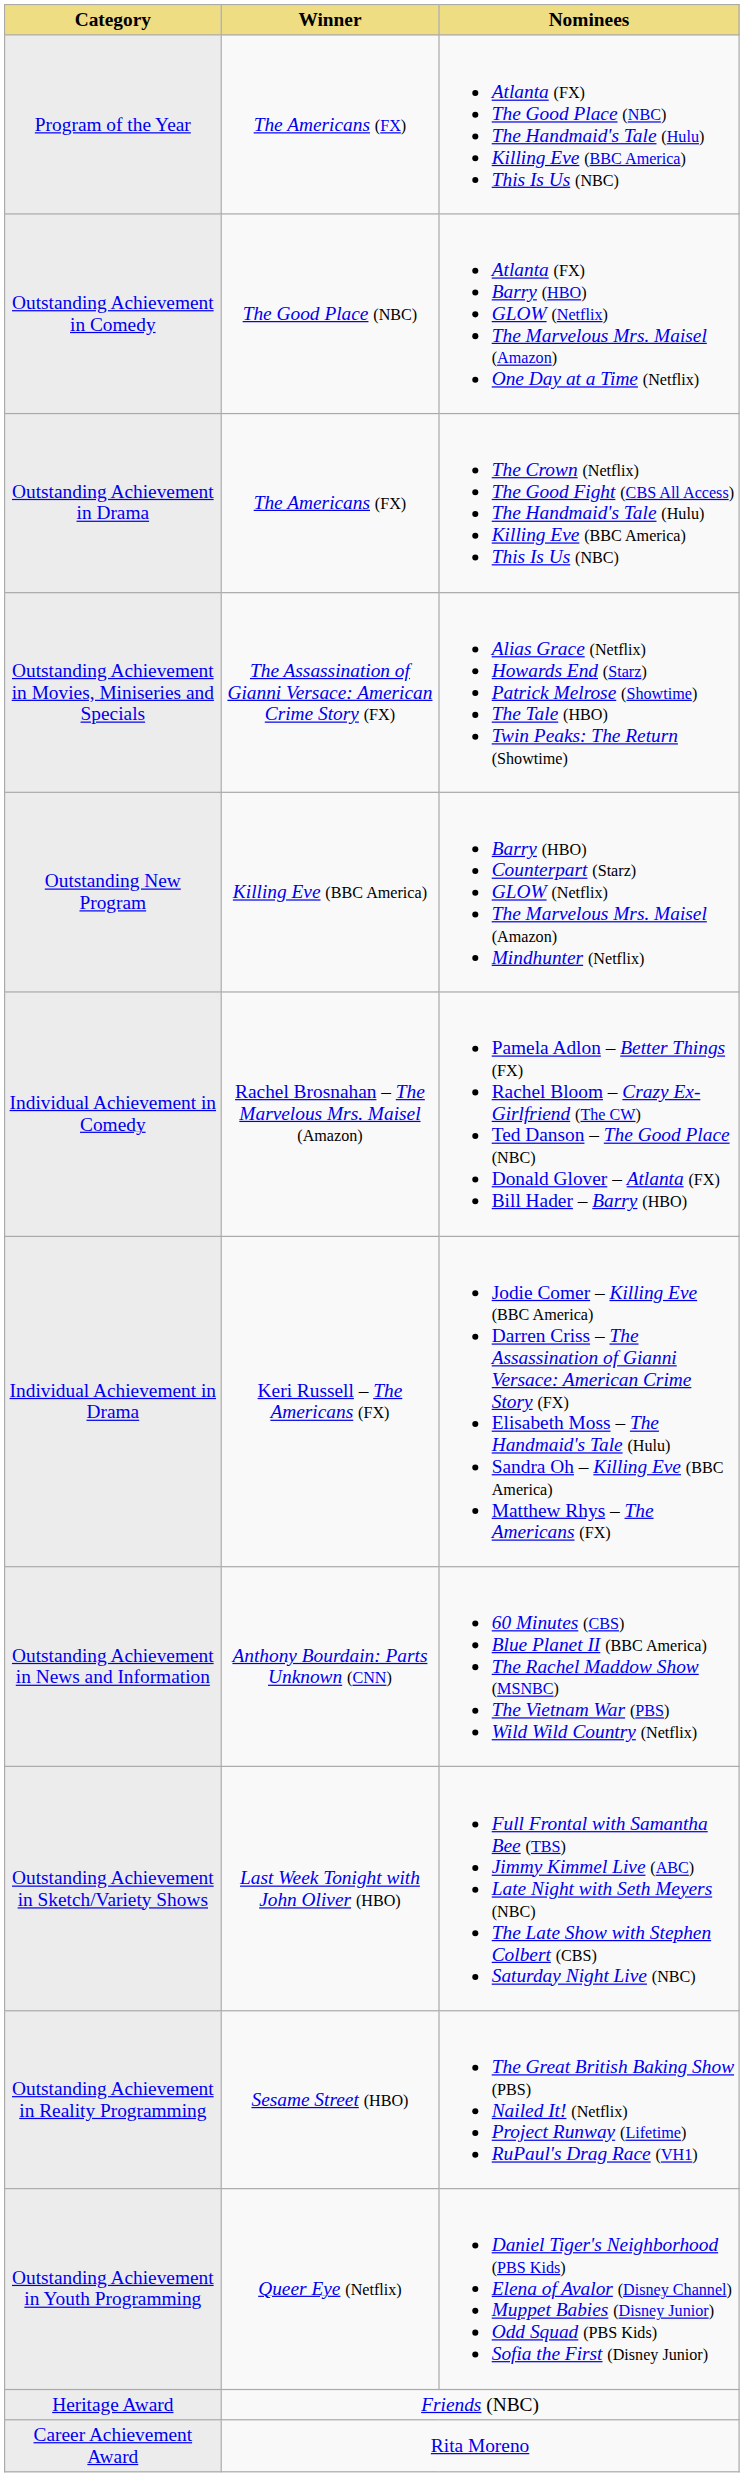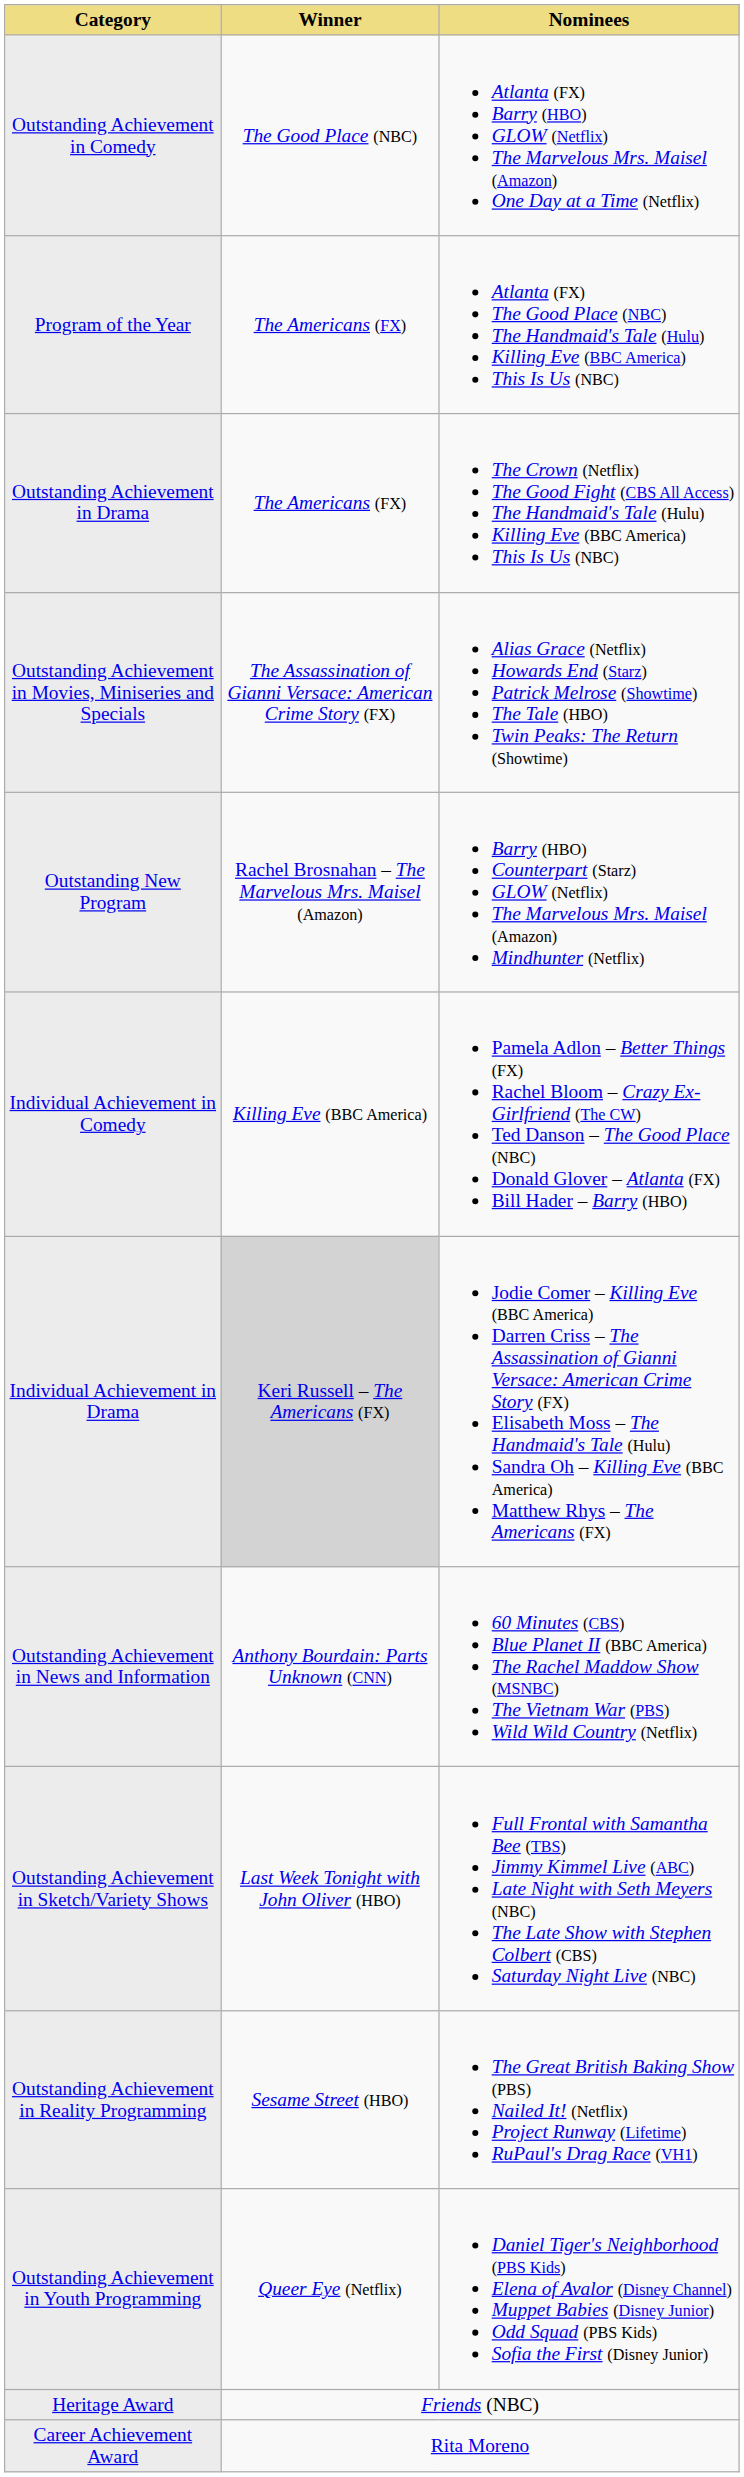 <table class="wikitable">
 <tr>
 <th style="background:#EEDD82;">Category</th>
 <th style="background:#EEDD82;">Winner</th>
 <th style="background:#EEDD82;">Nominees</th>
 </tr>
 <tr>
+<td style="background: #ececec; color: grey; vertical-align: middle; text-align: center;" class="table-na"><a href='#'>Outstanding Achievement in Comedy</a></td>
+<td style="text-align: center;"><em><a href='#'>The Good Place</a></em> <small>(NBC)</small></td>
+<td><br><ul><li><em><a href='#'>Atlanta</a></em> <small>(FX)</small></li><li><em><a href='#'>Barry</a></em> <small>(<a href='#'>HBO</a>)</small></li><li><em><a href='#'>GLOW</a></em> <small>(<a href='#'>Netflix</a>)</small></li><li><em><a href='#'>The Marvelous Mrs. Maisel</a></em> <small>(<a href='#'>Amazon</a>)</small></li><li><em><a href='#'>One Day at a Time</a></em> <small>(Netflix)</small></li></ul></td>
+</tr>
+<tr>
 <td style="background: #ececec; color: grey; vertical-align: middle; text-align: center;" class="table-na"><a href='#'>Program of the Year</a></td>
 <td style="text-align: center;"><em><a href='#'>The Americans</a></em> <small>(<a href='#'>FX</a>)</small></td>
 <td><br><ul><li><em><a href='#'>Atlanta</a></em> <small>(FX)</small></li><li><em><a href='#'>The Good Place</a></em> <small>(<a href='#'>NBC</a>)</small></li><li><em><a href='#'>The Handmaid's Tale</a></em> <small>(<a href='#'>Hulu</a>)</small></li><li><em><a href='#'>Killing Eve</a></em> <small>(<a href='#'>BBC America</a>)</small></li><li><em><a href='#'>This Is Us</a></em> <small>(NBC)</small></li></ul></td>
-</tr>
-<tr>
-<td style="background: #ececec; color: grey; vertical-align: middle; text-align: center;" class="table-na"><a href='#'>Outstanding Achievement in Comedy</a></td>
-<td style="text-align: center;"><em><a href='#'>The Good Place</a></em> <small>(NBC)</small></td>
-<td><br><ul><li><em><a href='#'>Atlanta</a></em> <small>(FX)</small></li><li><em><a href='#'>Barry</a></em> <small>(<a href='#'>HBO</a>)</small></li><li><em><a href='#'>GLOW</a></em> <small>(<a href='#'>Netflix</a>)</small></li><li><em><a href='#'>The Marvelous Mrs. Maisel</a></em> <small>(<a href='#'>Amazon</a>)</small></li><li><em><a href='#'>One Day at a Time</a></em> <small>(Netflix)</small></li></ul></td>
 </tr>
 <tr>
 <td style="background: #ececec; color: grey; vertical-align: middle; text-align: center;" class="table-na"><a href='#'>Outstanding Achievement in Drama</a></td>
 <td style="text-align: center;"><em><a href='#'>The Americans</a></em> <small>(FX)</small></td>
 <td><br><ul><li><em><a href='#'>The Crown</a></em> <small>(Netflix)</small></li><li><em><a href='#'>The Good Fight</a></em> <small>(<a href='#'>CBS All Access</a>)</small></li><li><em><a href='#'>The Handmaid's Tale</a></em> <small>(Hulu)</small></li><li><em><a href='#'>Killing Eve</a></em> <small>(BBC America)</small></li><li><em><a href='#'>This Is Us</a></em> <small>(NBC)</small></li></ul></td>
 </tr>
 <tr>
 <td style="background: #ececec; color: grey; vertical-align: middle; text-align: center;" class="table-na"><a href='#'>Outstanding Achievement in Movies, Miniseries and Specials</a></td>
 <td style="text-align: center;"><em><a href='#'>The Assassination of Gianni Versace: American Crime Story</a></em> <small>(FX)</small></td>
 <td><br><ul><li><em><a href='#'>Alias Grace</a></em> <small>(Netflix)</small></li><li><em><a href='#'>Howards End</a></em> <small>(<a href='#'>Starz</a>)</small></li><li><em><a href='#'>Patrick Melrose</a></em> <small>(<a href='#'>Showtime</a>)</small></li><li><em><a href='#'>The Tale</a></em> <small>(HBO)</small></li><li><em><a href='#'>Twin Peaks: The Return</a></em> <small>(Showtime)</small></li></ul></td>
 </tr>
 <tr>
 <td style="background: #ececec; color: grey; vertical-align: middle; text-align: center;" class="table-na"><a href='#'>Outstanding New Program</a></td>
-<td style="text-align: center;"><em><a href='#'>Killing Eve</a></em> <small>(BBC America)</small></td>
+<td style="text-align: center;"><a href='#'>Rachel Brosnahan</a> – <em><a href='#'>The Marvelous Mrs. Maisel</a></em> <small>(Amazon)</small></td>
 <td><br><ul><li><em><a href='#'>Barry</a></em> <small>(HBO)</small></li><li><em><a href='#'>Counterpart</a></em> <small>(Starz)</small></li><li><em><a href='#'>GLOW</a></em> <small>(Netflix)</small></li><li><em><a href='#'>The Marvelous Mrs. Maisel</a></em> <small>(Amazon)</small></li><li><em><a href='#'>Mindhunter</a></em> <small>(Netflix)</small></li></ul></td>
 </tr>
 <tr>
 <td style="background: #ececec; color: grey; vertical-align: middle; text-align: center;" class="table-na"><a href='#'>Individual Achievement in Comedy</a></td>
-<td style="text-align: center;"><a href='#'>Rachel Brosnahan</a> – <em><a href='#'>The Marvelous Mrs. Maisel</a></em> <small>(Amazon)</small></td>
+<td style="text-align: center;"><em><a href='#'>Killing Eve</a></em> <small>(BBC America)</small></td>
 <td><br><ul><li><a href='#'>Pamela Adlon</a> – <em><a href='#'>Better Things</a></em> <small>(FX)</small></li><li><a href='#'>Rachel Bloom</a> – <em><a href='#'>Crazy Ex-Girlfriend</a></em> <small>(<a href='#'>The CW</a>)</small></li><li><a href='#'>Ted Danson</a> – <em><a href='#'>The Good Place</a></em> <small>(NBC)</small></li><li><a href='#'>Donald Glover</a> – <em><a href='#'>Atlanta</a></em> <small>(FX)</small></li><li><a href='#'>Bill Hader</a> – <em><a href='#'>Barry</a></em> <small>(HBO)</small></li></ul></td>
 </tr>
 <tr>
 <td style="background: #ececec; color: grey; vertical-align: middle; text-align: center;" class="table-na"><a href='#'>Individual Achievement in Drama</a></td>
-<td style="text-align: center;"><a href='#'>Keri Russell</a> – <em><a href='#'>The Americans</a></em> <small>(FX)</small></td>
+<td style="background: lightgrey; text-align: center;"><a href='#'>Keri Russell</a> – <em><a href='#'>The Americans</a></em> <small>(FX)</small></td>
 <td><br><ul><li><a href='#'>Jodie Comer</a> – <em><a href='#'>Killing Eve</a></em> <small>(BBC America)</small></li><li><a href='#'>Darren Criss</a> – <em><a href='#'>The Assassination of Gianni Versace: American Crime Story</a></em> <small>(FX)</small></li><li><a href='#'>Elisabeth Moss</a> – <em><a href='#'>The Handmaid's Tale</a></em> <small>(Hulu)</small></li><li><a href='#'>Sandra Oh</a> – <em><a href='#'>Killing Eve</a></em> <small>(BBC America)</small></li><li><a href='#'>Matthew Rhys</a> – <em><a href='#'>The Americans</a></em> <small>(FX)</small></li></ul></td>
 </tr>
 <tr>
 <td style="background: #ececec; color: grey; vertical-align: middle; text-align: center;" class="table-na"><a href='#'>Outstanding Achievement in News and Information</a></td>
 <td style="text-align: center;"><em><a href='#'>Anthony Bourdain: Parts Unknown</a></em> <small>(<a href='#'>CNN</a>)</small></td>
 <td><br><ul><li><em><a href='#'>60 Minutes</a></em> <small>(<a href='#'>CBS</a>)</small></li><li><em><a href='#'>Blue Planet II</a></em> <small>(BBC America)</small></li><li><em><a href='#'>The Rachel Maddow Show</a></em> <small>(<a href='#'>MSNBC</a>)</small></li><li><em><a href='#'>The Vietnam War</a></em> <small>(<a href='#'>PBS</a>)</small></li><li><em><a href='#'>Wild Wild Country</a></em> <small>(Netflix)</small></li></ul></td>
 </tr>
 <tr>
 <td style="background: #ececec; color: grey; vertical-align: middle; text-align: center;" class="table-na"><a href='#'>Outstanding Achievement in Sketch/Variety Shows</a></td>
 <td style="text-align: center;"><em><a href='#'>Last Week Tonight with John Oliver</a></em> <small>(HBO)</small></td>
 <td><br><ul><li><em><a href='#'>Full Frontal with Samantha Bee</a></em> <small>(<a href='#'>TBS</a>)</small></li><li><em><a href='#'>Jimmy Kimmel Live</a></em> <small>(<a href='#'>ABC</a>)</small></li><li><em><a href='#'>Late Night with Seth Meyers</a></em> <small>(NBC)</small></li><li><em><a href='#'>The Late Show with Stephen Colbert</a></em> <small>(CBS)</small></li><li><em><a href='#'>Saturday Night Live</a></em> <small>(NBC)</small></li></ul></td>
 </tr>
 <tr>
 <td style="background: #ececec; color: grey; vertical-align: middle; text-align: center;" class="table-na"><a href='#'>Outstanding Achievement in Reality Programming</a></td>
 <td style="text-align: center;"><em><a href='#'>Sesame Street</a></em> <small>(HBO)</small></td>
 <td><br><ul><li><em><a href='#'>The Great British Baking Show</a></em> <small>(PBS)</small></li><li><em><a href='#'>Nailed It!</a></em> <small>(Netflix)</small></li><li><em><a href='#'>Project Runway</a></em> <small>(<a href='#'>Lifetime</a>)</small></li><li><em><a href='#'>RuPaul's Drag Race</a></em> <small>(<a href='#'>VH1</a>)</small></li></ul></td>
 </tr>
 <tr>
 <td style="background: #ececec; color: grey; vertical-align: middle; text-align: center;" class="table-na"><a href='#'>Outstanding Achievement in Youth Programming</a></td>
 <td style="text-align: center;"><em><a href='#'>Queer Eye</a></em> <small>(Netflix)</small></td>
 <td><br><ul><li><em><a href='#'>Daniel Tiger's Neighborhood</a></em> <small>(<a href='#'>PBS Kids</a>)</small></li><li><em><a href='#'>Elena of Avalor</a></em> <small>(<a href='#'>Disney Channel</a>)</small></li><li><em><a href='#'>Muppet Babies</a></em> <small>(<a href='#'>Disney Junior</a>)</small></li><li><em><a href='#'>Odd Squad</a></em> <small>(PBS Kids)</small></li><li><em><a href='#'>Sofia the First</a></em> <small>(Disney Junior)</small></li></ul></td>
 </tr>
 <tr>
 <td style="background: #ececec; color: grey; vertical-align: middle; text-align: center;" class="table-na"><a href='#'>Heritage Award</a></td>
 <td style="text-align: center;" colspan="2"><em><a href='#'>Friends</a></em> (NBC)</td>
 </tr>
 <tr>
 <td style="background: #ececec; color: grey; vertical-align: middle; text-align: center;" class="table-na"><a href='#'>Career Achievement Award</a></td>
 <td style="text-align: center;" colspan="2"><a href='#'>Rita Moreno</a></td>
 </tr>
 </table>
